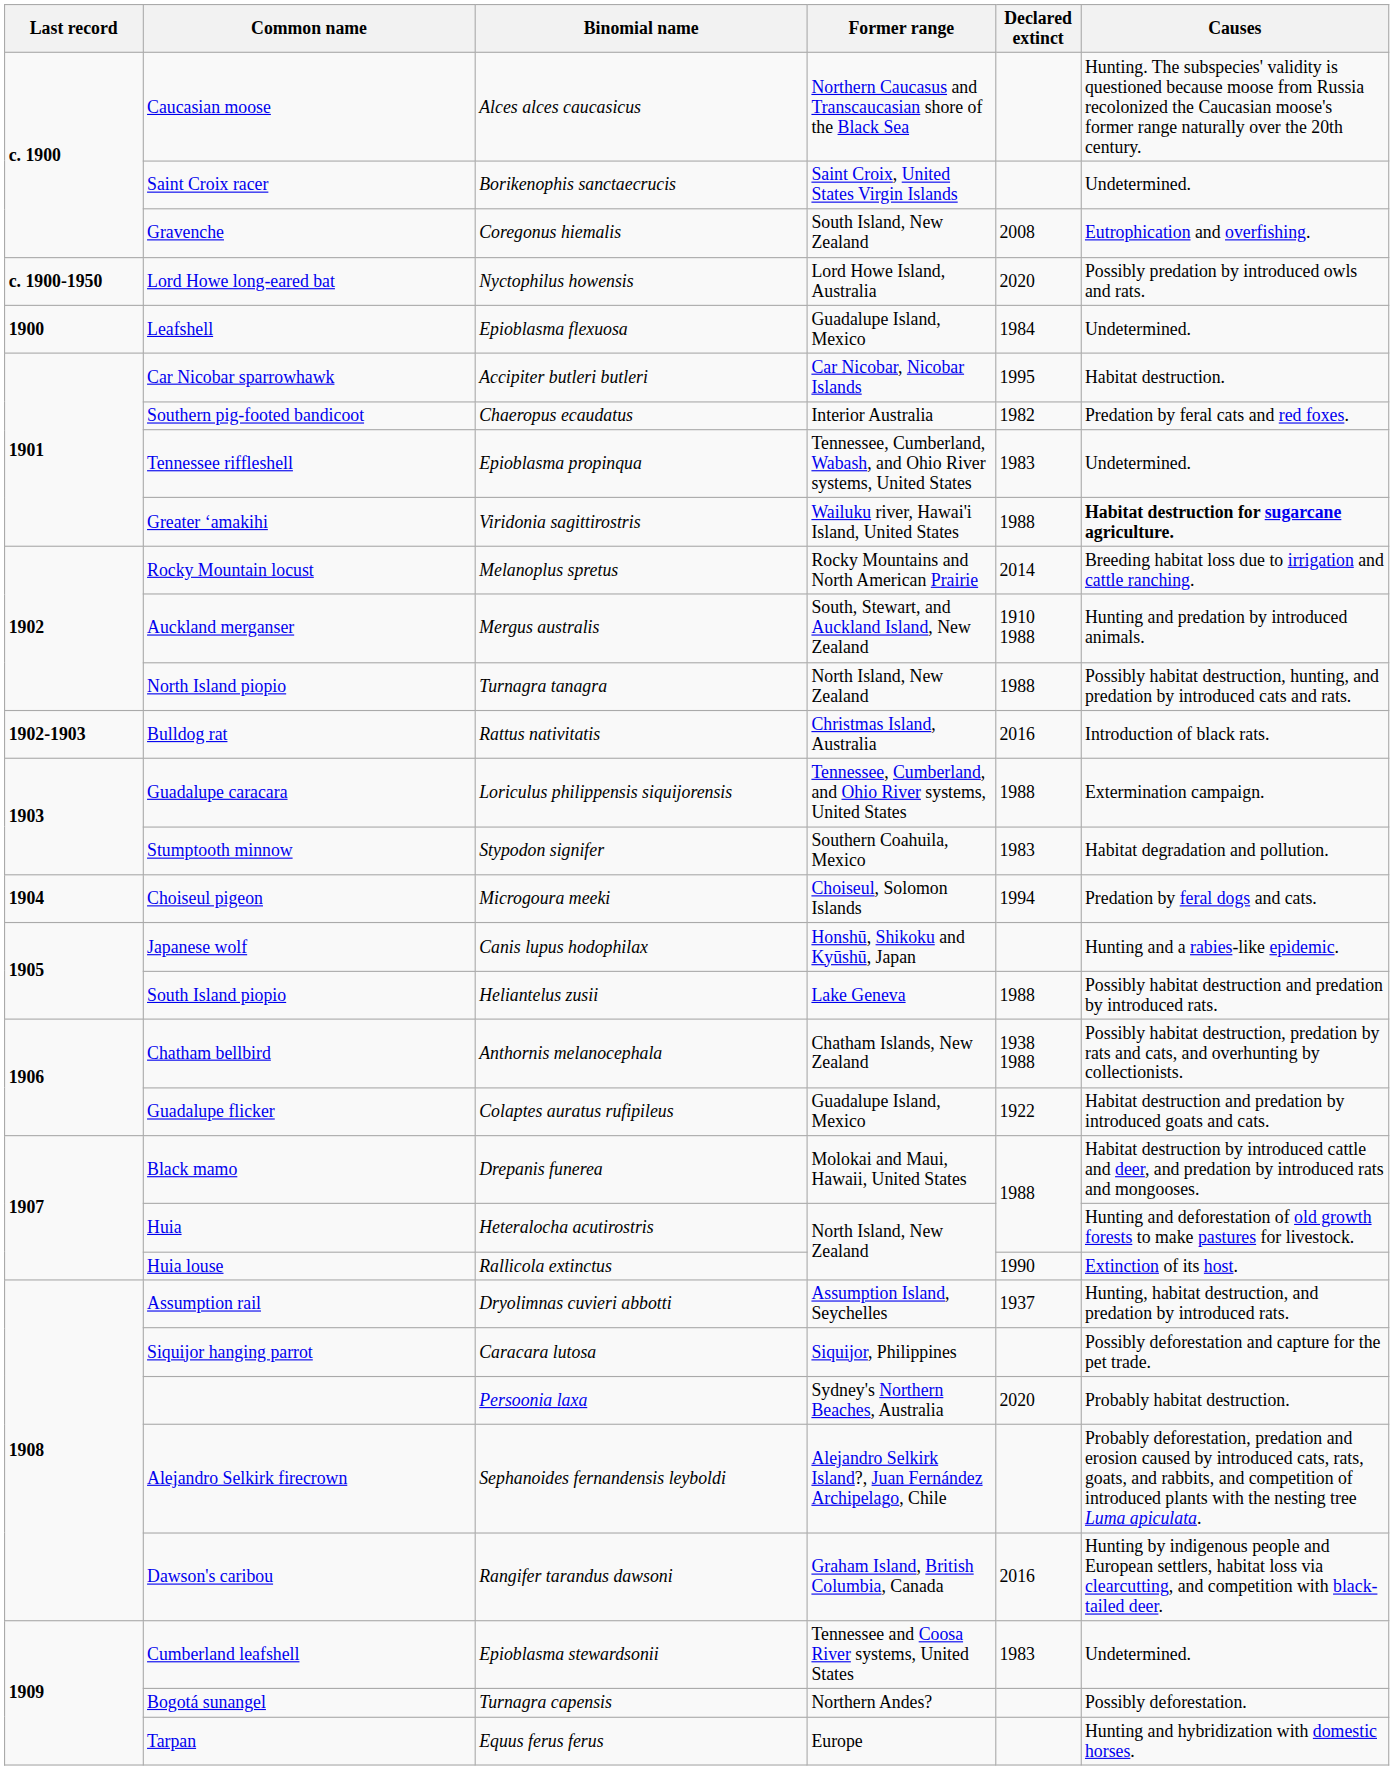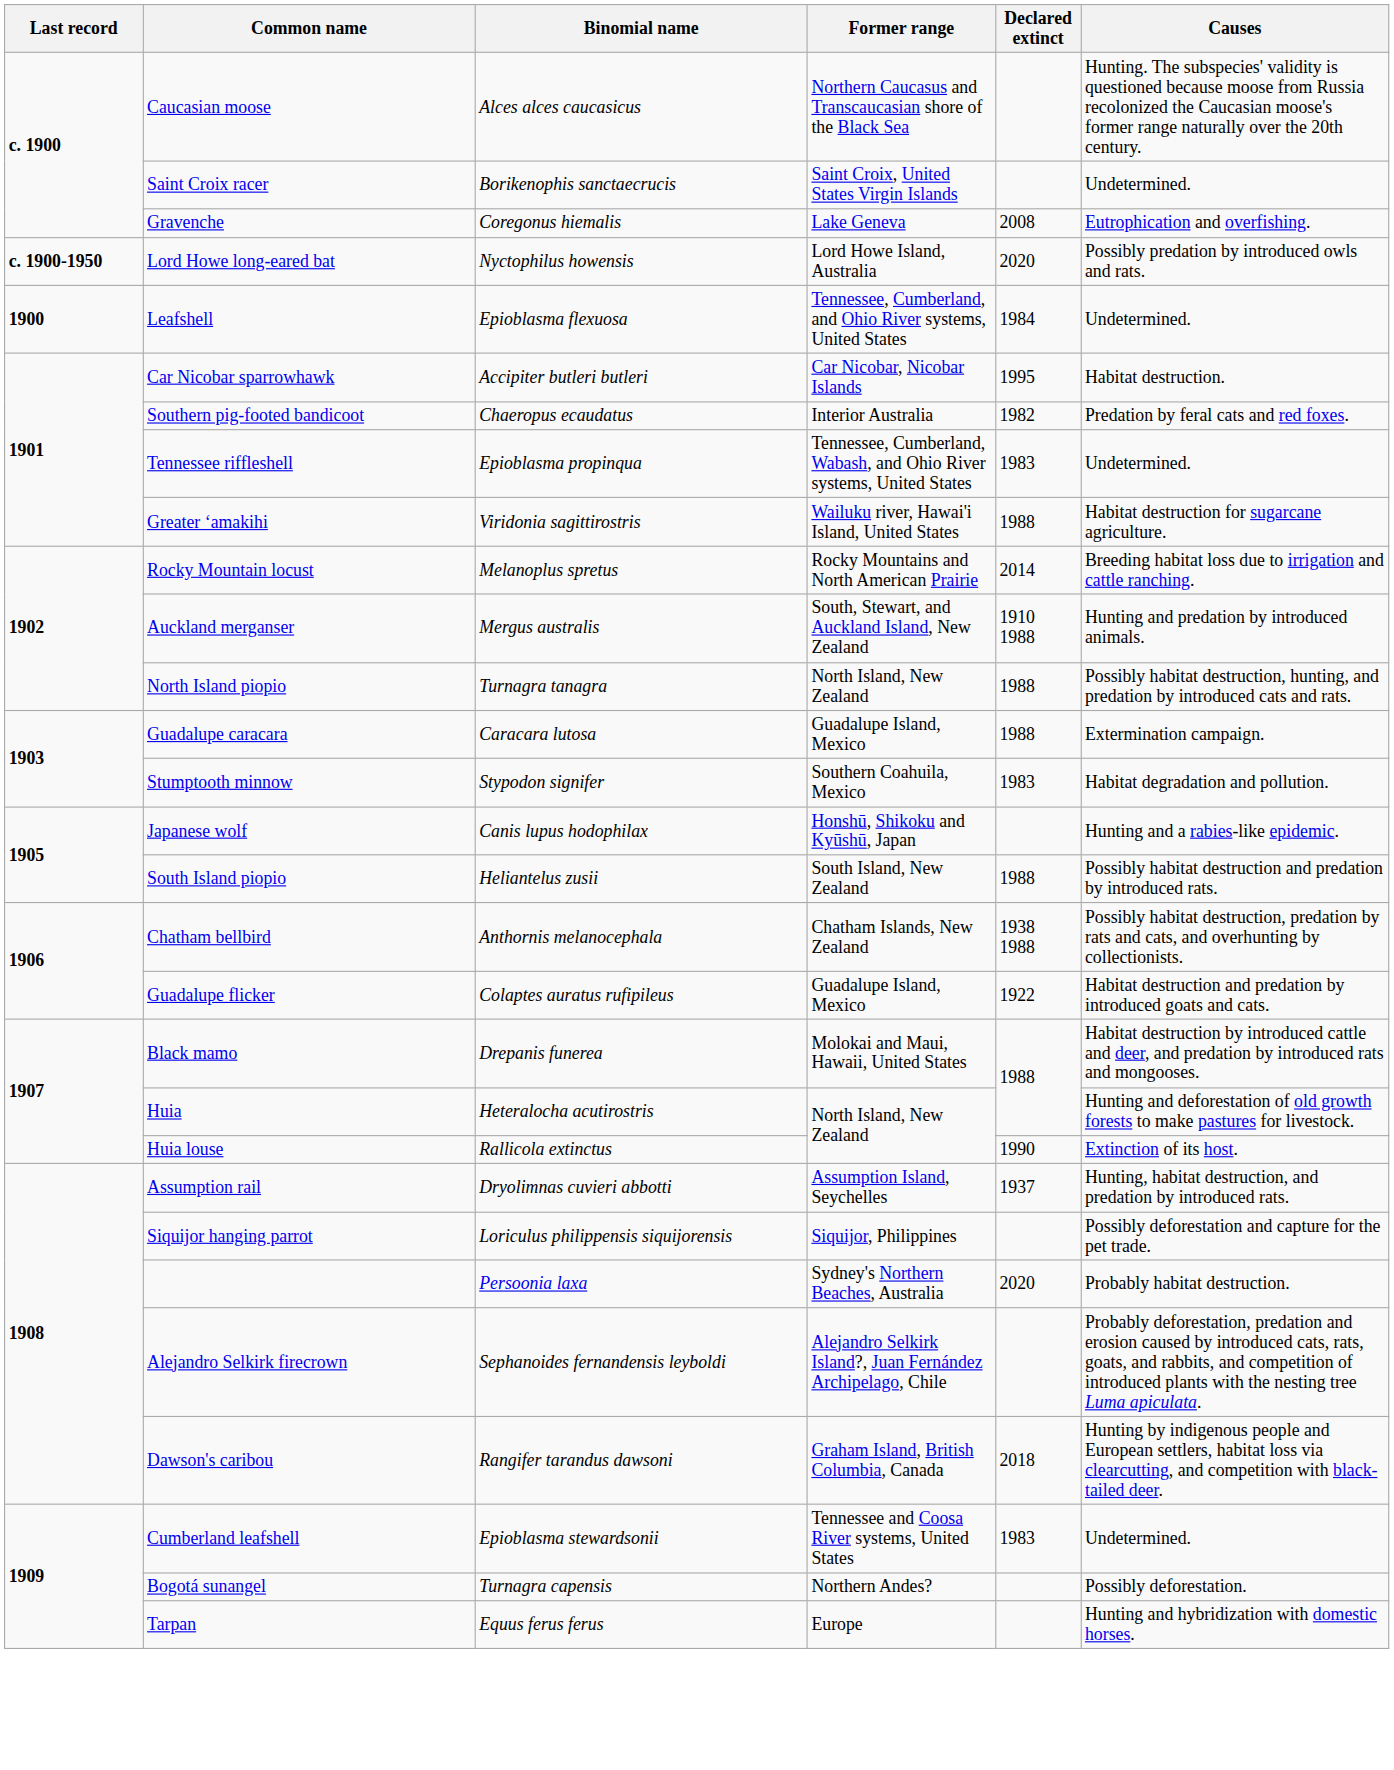 <table class="wikitable sortable">
 <tr>
 <th style="width:10%;">Last record</th>
 <th style="width:24%;">Common name</th>
 <th style="width:24%;">Binomial name</th>
 <th>Former range</th>
 <th>Declared extinct</th>
 <th>Causes</th>
 </tr>
 <tr>
 <td rowspan="3"><strong>c. 1900</strong></td>
 <td><a href='#'>Caucasian moose</a></td>
 <td><em>Alces alces caucasicus</em></td>
 <td><a href='#'>Northern Caucasus</a> and <a href='#'>Transcaucasian</a> shore of the <a href='#'>Black Sea</a></td>
 <td></td>
 <td>Hunting. The subspecies' validity is questioned because moose from Russia recolonized the Caucasian moose's former range naturally over the 20th century.</td>
 </tr>
 <tr>
 <td><a href='#'>Saint Croix racer</a></td>
 <td><em>Borikenophis sanctaecrucis</em></td>
 <td><a href='#'>Saint Croix</a>, <a href='#'>United States Virgin Islands</a></td>
 <td></td>
 <td>Undetermined.</td>
 </tr>
 <tr>
 <td><a href='#'>Gravenche</a></td>
 <td><em>Coregonus hiemalis</em></td>
-<td>South Island, New Zealand</td>
+<td><a href='#'>Lake Geneva</a></td>
 <td>2008 </td>
 <td><a href='#'>Eutrophication</a> and <a href='#'>overfishing</a>.</td>
 </tr>
 <tr>
 <td><strong>c. 1900-1950</strong></td>
 <td><a href='#'>Lord Howe long-eared bat</a></td>
 <td><em>Nyctophilus howensis</em></td>
 <td>Lord Howe Island, Australia</td>
 <td>2020 </td>
 <td>Possibly predation by introduced owls and rats.</td>
 </tr>
 <tr>
 <td><strong>1900</strong></td>
 <td><a href='#'>Leafshell</a></td>
 <td><em>Epioblasma flexuosa</em></td>
-<td>Guadalupe Island, Mexico</td>
+<td><a href='#'>Tennessee</a>, <a href='#'>Cumberland</a>, and <a href='#'>Ohio River</a> systems, United States</td>
 <td>1984 </td>
 <td>Undetermined.</td>
 </tr>
 <tr>
 <td rowspan="4"><strong>1901</strong></td>
 <td><a href='#'>Car Nicobar sparrowhawk</a></td>
 <td><em>Accipiter butleri butleri</em></td>
 <td><a href='#'>Car Nicobar</a>, <a href='#'>Nicobar Islands</a></td>
 <td>1995</td>
 <td>Habitat destruction.</td>
 </tr>
 <tr>
 <td><a href='#'>Southern pig-footed bandicoot</a></td>
 <td><em>Chaeropus ecaudatus</em></td>
 <td>Interior Australia</td>
 <td>1982 </td>
 <td>Predation by feral cats and <a href='#'>red foxes</a>.</td>
 </tr>
 <tr>
 <td><a href='#'>Tennessee riffleshell</a></td>
 <td><em>Epioblasma propinqua</em></td>
 <td>Tennessee, Cumberland, <a href='#'>Wabash</a>, and Ohio River systems, United States</td>
 <td>1983 </td>
 <td>Undetermined.</td>
 </tr>
 <tr>
 <td><a href='#'>Greater ʻamakihi</a></td>
 <td><em>Viridonia sagittirostris</em></td>
 <td><a href='#'>Wailuku</a> river, Hawai'i Island, United States</td>
 <td>1988 </td>
-<td><strong>Habitat destruction for <a href='#'>sugarcane</a> agriculture.</strong></td>
+<td>Habitat destruction for <a href='#'>sugarcane</a> agriculture.</td>
 </tr>
 <tr>
 <td rowspan="3"><strong>1902</strong></td>
 <td><a href='#'>Rocky Mountain locust</a></td>
 <td><em>Melanoplus spretus</em></td>
 <td>Rocky Mountains and North American <a href='#'>Prairie</a></td>
 <td>2014 </td>
 <td>Breeding habitat loss due to <a href='#'>irrigation</a> and <a href='#'>cattle ranching</a>.</td>
 </tr>
 <tr>
 <td><a href='#'>Auckland merganser</a></td>
 <td><em>Mergus australis</em></td>
 <td>South, Stewart, and <a href='#'>Auckland Island</a>, New Zealand</td>
 <td>1910<br>1988 </td>
 <td>Hunting and predation by introduced animals.</td>
 </tr>
 <tr>
 <td><a href='#'>North Island piopio</a></td>
 <td><em>Turnagra tanagra</em></td>
 <td>North Island, New Zealand</td>
 <td>1988 </td>
 <td>Possibly habitat destruction, hunting, and predation by introduced cats and rats.</td>
 </tr>
 <tr>
-<td><strong>1902-1903</strong></td>
-<td><a href='#'>Bulldog rat</a></td>
-<td><em>Rattus nativitatis</em></td>
-<td><a href='#'>Christmas Island</a>, Australia</td>
-<td>2016 </td>
-<td>Introduction of black rats.</td>
-</tr>
-<tr>
 <td rowspan="2"><strong>1903</strong></td>
 <td><a href='#'>Guadalupe caracara</a></td>
-<td><em>Loriculus philippensis siquijorensis</em></td>
-<td><a href='#'>Tennessee</a>, <a href='#'>Cumberland</a>, and <a href='#'>Ohio River</a> systems, United States</td>
+<td><em>Caracara lutosa</em></td>
+<td>Guadalupe Island, Mexico</td>
 <td>1988 </td>
 <td>Extermination campaign.</td>
 </tr>
 <tr>
 <td><a href='#'>Stumptooth minnow</a></td>
 <td><em>Stypodon signifer</em></td>
 <td>Southern Coahuila, Mexico</td>
 <td>1983 </td>
 <td>Habitat degradation and pollution.</td>
-</tr>
-<tr>
-<td><strong>1904</strong></td>
-<td><a href='#'>Choiseul pigeon</a></td>
-<td><em>Microgoura meeki</em></td>
-<td><a href='#'>Choiseul</a>, Solomon Islands</td>
-<td>1994 </td>
-<td>Predation by <a href='#'>feral dogs</a> and cats.</td>
 </tr>
 <tr>
 <td rowspan="2"><strong>1905</strong></td>
 <td><a href='#'>Japanese wolf</a></td>
 <td><em>Canis lupus hodophilax</em></td>
 <td><a href='#'>Honshū</a>, <a href='#'>Shikoku</a> and <a href='#'>Kyūshū</a>, Japan</td>
 <td></td>
 <td>Hunting and a <a href='#'>rabies</a>-like <a href='#'>epidemic</a>.</td>
 </tr>
 <tr>
 <td><a href='#'>South Island piopio</a></td>
 <td><em>Heliantelus zusii</em></td>
-<td><a href='#'>Lake Geneva</a></td>
+<td>South Island, New Zealand</td>
 <td>1988 </td>
 <td>Possibly habitat destruction and predation by introduced rats.</td>
 </tr>
 <tr>
 <td rowspan="2"><strong>1906</strong></td>
 <td><a href='#'>Chatham bellbird</a></td>
 <td><em>Anthornis melanocephala</em></td>
 <td>Chatham Islands, New Zealand</td>
 <td>1938<br>1988 </td>
 <td>Possibly habitat destruction, predation by rats and cats, and overhunting by collectionists.</td>
 </tr>
 <tr>
 <td><a href='#'>Guadalupe flicker</a></td>
 <td><em>Colaptes auratus rufipileus</em></td>
 <td>Guadalupe Island, Mexico</td>
 <td>1922</td>
 <td>Habitat destruction and predation by introduced goats and cats.</td>
 </tr>
 <tr>
 <td rowspan="3"><strong>1907</strong></td>
 <td><a href='#'>Black mamo</a></td>
 <td><em>Drepanis funerea</em></td>
 <td>Molokai and Maui, Hawaii, United States</td>
 <td rowspan="2">1988 </td>
 <td>Habitat destruction by introduced cattle and <a href='#'>deer</a>, and predation by introduced rats and mongooses.</td>
 </tr>
 <tr>
 <td><a href='#'>Huia</a></td>
 <td><em>Heteralocha acutirostris</em></td>
 <td rowspan="2">North Island, New Zealand</td>
 <td>Hunting and deforestation of <a href='#'>old growth forests</a> to make <a href='#'>pastures</a> for livestock.</td>
 </tr>
 <tr>
 <td><a href='#'>Huia louse</a></td>
 <td><em>Rallicola extinctus</em></td>
 <td>1990</td>
 <td><a href='#'>Extinction</a> of its <a href='#'>host</a>.</td>
 </tr>
 <tr>
 <td rowspan="5"><strong>1908</strong></td>
 <td><a href='#'>Assumption rail</a></td>
 <td><em>Dryolimnas cuvieri abbotti</em></td>
 <td><a href='#'>Assumption Island</a>, Seychelles</td>
 <td>1937</td>
 <td>Hunting, habitat destruction, and predation by introduced rats.</td>
 </tr>
 <tr>
 <td><a href='#'>Siquijor hanging parrot</a></td>
-<td><em>Caracara lutosa</em></td>
+<td><em>Loriculus philippensis siquijorensis</em></td>
 <td><a href='#'>Siquijor</a>, Philippines</td>
 <td></td>
 <td>Possibly deforestation and capture for the pet trade.</td>
 </tr>
 <tr>
 <td></td>
 <td><em><a href='#'>Persoonia laxa</a></em></td>
 <td>Sydney's <a href='#'>Northern Beaches</a>, Australia</td>
 <td>2020 </td>
 <td>Probably habitat destruction.</td>
 </tr>
 <tr>
 <td><a href='#'>Alejandro Selkirk firecrown</a></td>
 <td><em>Sephanoides fernandensis leyboldi</em></td>
 <td><a href='#'>Alejandro Selkirk Island</a>?, <a href='#'>Juan Fernández Archipelago</a>, Chile</td>
 <td></td>
 <td>Probably deforestation, predation and erosion caused by introduced cats, rats, goats, and rabbits, and competition of introduced plants with the nesting tree <em><a href='#'>Luma apiculata</a></em>.</td>
 </tr>
 <tr>
 <td><a href='#'>Dawson's caribou</a></td>
 <td><em>Rangifer tarandus dawsoni</em></td>
 <td><a href='#'>Graham Island</a>, <a href='#'>British Columbia</a>, Canada</td>
-<td>2016 </td>
+<td>2018 </td>
 <td>Hunting by indigenous people and European settlers, habitat loss via <a href='#'>clearcutting</a>, and competition with <a href='#'>black-tailed deer</a>.</td>
 </tr>
 <tr>
 <td rowspan="3"><strong>1909</strong></td>
 <td><a href='#'>Cumberland leafshell</a></td>
 <td><em>Epioblasma stewardsonii</em></td>
 <td>Tennessee and <a href='#'>Coosa River</a> systems, United States</td>
 <td>1983 </td>
 <td>Undetermined.</td>
 </tr>
 <tr>
 <td><a href='#'>Bogotá sunangel</a></td>
 <td><em>Turnagra capensis</em></td>
 <td>Northern Andes?</td>
 <td></td>
 <td>Possibly deforestation.</td>
 </tr>
 <tr>
 <td><a href='#'>Tarpan</a></td>
 <td><em>Equus ferus ferus</em></td>
 <td>Europe</td>
 <td></td>
 <td>Hunting and hybridization with <a href='#'>domestic horses</a>.</td>
 </tr>
 </table>
